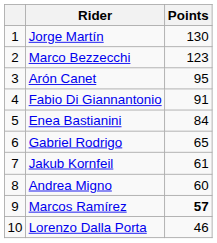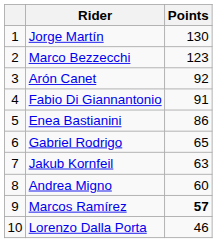 <table class="wikitable" style="font-size: 95%;">
 <tr>
 <th></th>
 <th>Rider</th>
 <th>Points</th>
 </tr>
 <tr>
 <td align=center>1</td>
 <td> <a href='#'>Jorge Martín</a></td>
 <td align=right>130</td>
 </tr>
 <tr>
 <td align=center>2</td>
 <td> <a href='#'>Marco Bezzecchi</a></td>
 <td align=right>123</td>
 </tr>
 <tr>
 <td align=center>3</td>
 <td> <a href='#'>Arón Canet</a></td>
-<td align=right>95</td>
+<td align=right>92</td>
 </tr>
 <tr>
 <td align=center>4</td>
 <td> <a href='#'>Fabio Di Giannantonio</a></td>
 <td align=right>91</td>
 </tr>
 <tr>
 <td align=center>5</td>
 <td> <a href='#'>Enea Bastianini</a></td>
-<td align=right>84</td>
+<td align=right>86</td>
 </tr>
 <tr>
 <td align=center>6</td>
 <td> <a href='#'>Gabriel Rodrigo</a></td>
 <td align=right>65</td>
 </tr>
 <tr>
 <td align=center>7</td>
 <td> <a href='#'>Jakub Kornfeil</a></td>
-<td align=right>61</td>
+<td align=right>63</td>
 </tr>
 <tr>
 <td align=center>8</td>
 <td> <a href='#'>Andrea Migno</a></td>
 <td align=right>60</td>
 </tr>
 <tr>
 <td align=center>9</td>
 <td> <a href='#'>Marcos Ramírez</a></td>
 <td align=right><strong>57</strong></td>
 </tr>
 <tr>
 <td align=center>10</td>
 <td> <a href='#'>Lorenzo Dalla Porta</a></td>
 <td align=right>46</td>
 </tr>
 </table>
